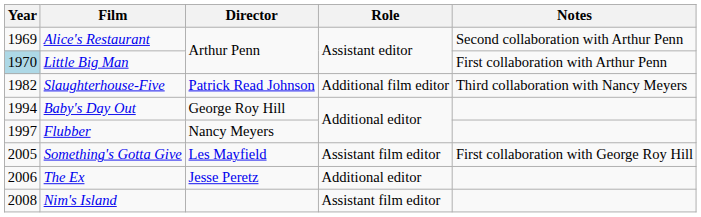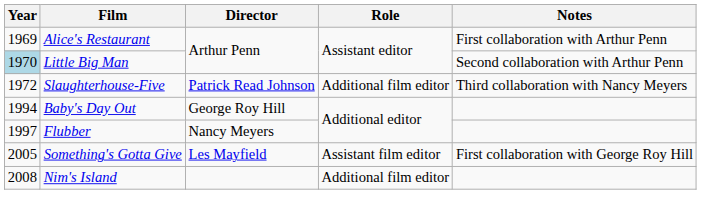 <table class="wikitable">
 <tr>
 <th>Year</th>
 <th>Film</th>
 <th>Director</th>
 <th>Role</th>
 <th>Notes</th>
 </tr>
 <tr>
 <td>1969</td>
 <td><em><a href='#'>Alice's Restaurant</a></em></td>
 <td rowspan=2>Arthur Penn</td>
 <td rowspan=2>Assistant editor</td>
-<td>Second collaboration with Arthur Penn</td>
+<td>First collaboration with Arthur Penn</td>
 </tr>
 <tr>
 <td style="background: lightblue;">1970</td>
 <td><em><a href='#'>Little Big Man</a></em></td>
-<td>First collaboration with Arthur Penn</td>
+<td>Second collaboration with Arthur Penn</td>
 </tr>
 <tr>
-<td>1982</td>
+<td>1972</td>
 <td><em><a href='#'>Slaughterhouse-Five</a></em></td>
 <td><a href='#'>Patrick Read Johnson</a></td>
 <td>Additional film editor</td>
 <td>Third collaboration with Nancy Meyers</td>
 </tr>
 <tr>
 <td>1994</td>
 <td><em><a href='#'>Baby's Day Out</a></em></td>
 <td>George Roy Hill</td>
 <td rowspan=2>Additional editor</td>
 <td></td>
 </tr>
 <tr>
 <td>1997</td>
 <td><em><a href='#'>Flubber</a></em></td>
 <td>Nancy Meyers</td>
 <td></td>
 </tr>
 <tr>
 <td>2005</td>
 <td><em><a href='#'>Something's Gotta Give</a></em></td>
 <td><a href='#'>Les Mayfield</a></td>
 <td>Assistant film editor</td>
 <td>First collaboration with George Roy Hill</td>
 </tr>
 <tr>
-<td>2006</td>
-<td><em><a href='#'>The Ex</a></em></td>
-<td><a href='#'>Jesse Peretz</a></td>
-<td>Additional editor</td>
-<td></td>
-</tr>
-<tr>
 <td>2008</td>
 <td><em><a href='#'>Nim's Island</a></em></td>
 <td></td>
-<td>Assistant film editor</td>
+<td>Additional film editor</td>
 <td></td>
 </tr>
 </table>
